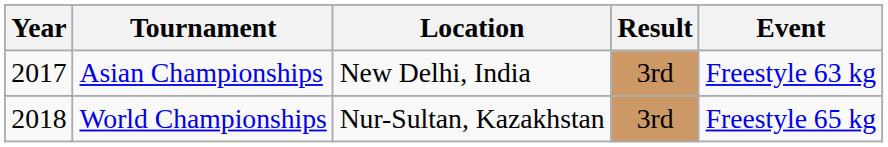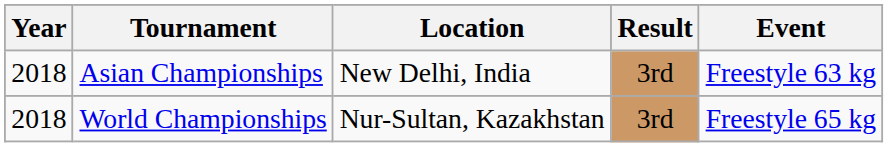 <table class="wikitable" style="font-size:95%;">
 <tr>
 <th>Year</th>
 <th>Tournament</th>
 <th>Location</th>
 <th>Result</th>
 <th>Event</th>
 </tr>
 <tr>
-<td>2017</td>
+<td>2018</td>
 <td><a href='#'>Asian Championships</a></td>
 <td>New Delhi, India</td>
 <td align="center" bgcolor="cc9966">3rd</td>
 <td><a href='#'>Freestyle 63 kg</a></td>
 </tr>
 <tr>
 <td>2018</td>
 <td><a href='#'>World Championships</a></td>
 <td>Nur-Sultan, Kazakhstan</td>
 <td align="center" bgcolor="cc9966">3rd</td>
 <td><a href='#'>Freestyle 65 kg</a></td>
 </tr>
 </table>
